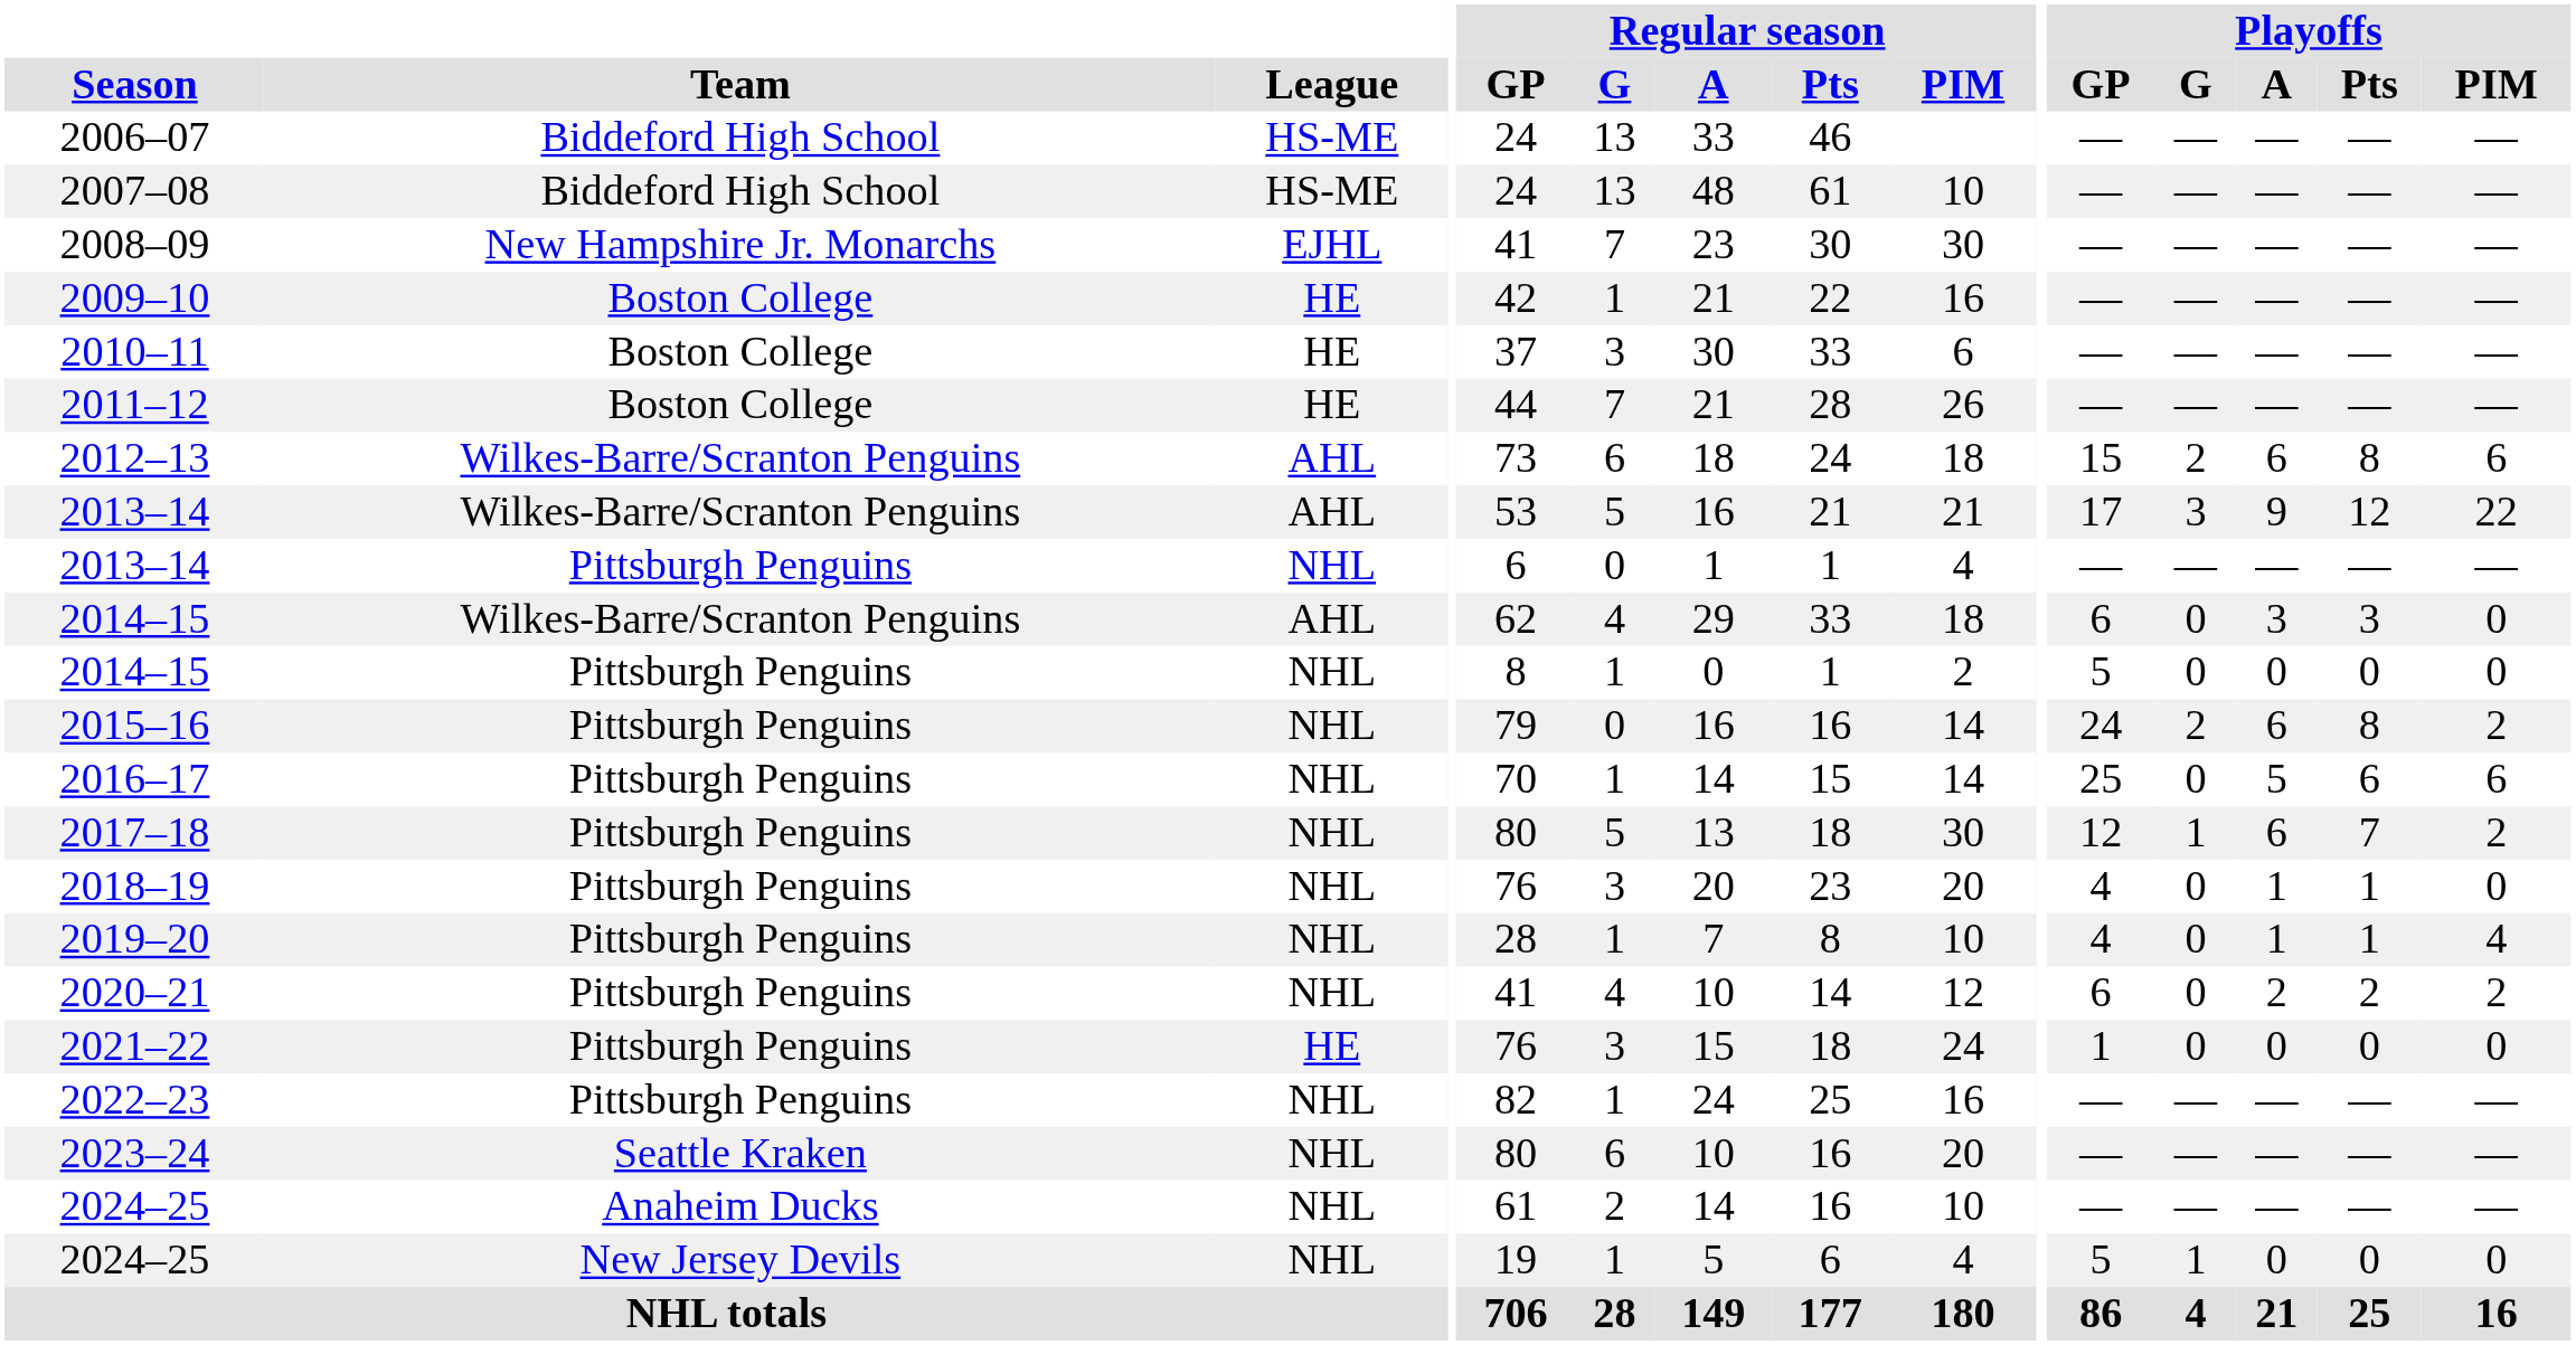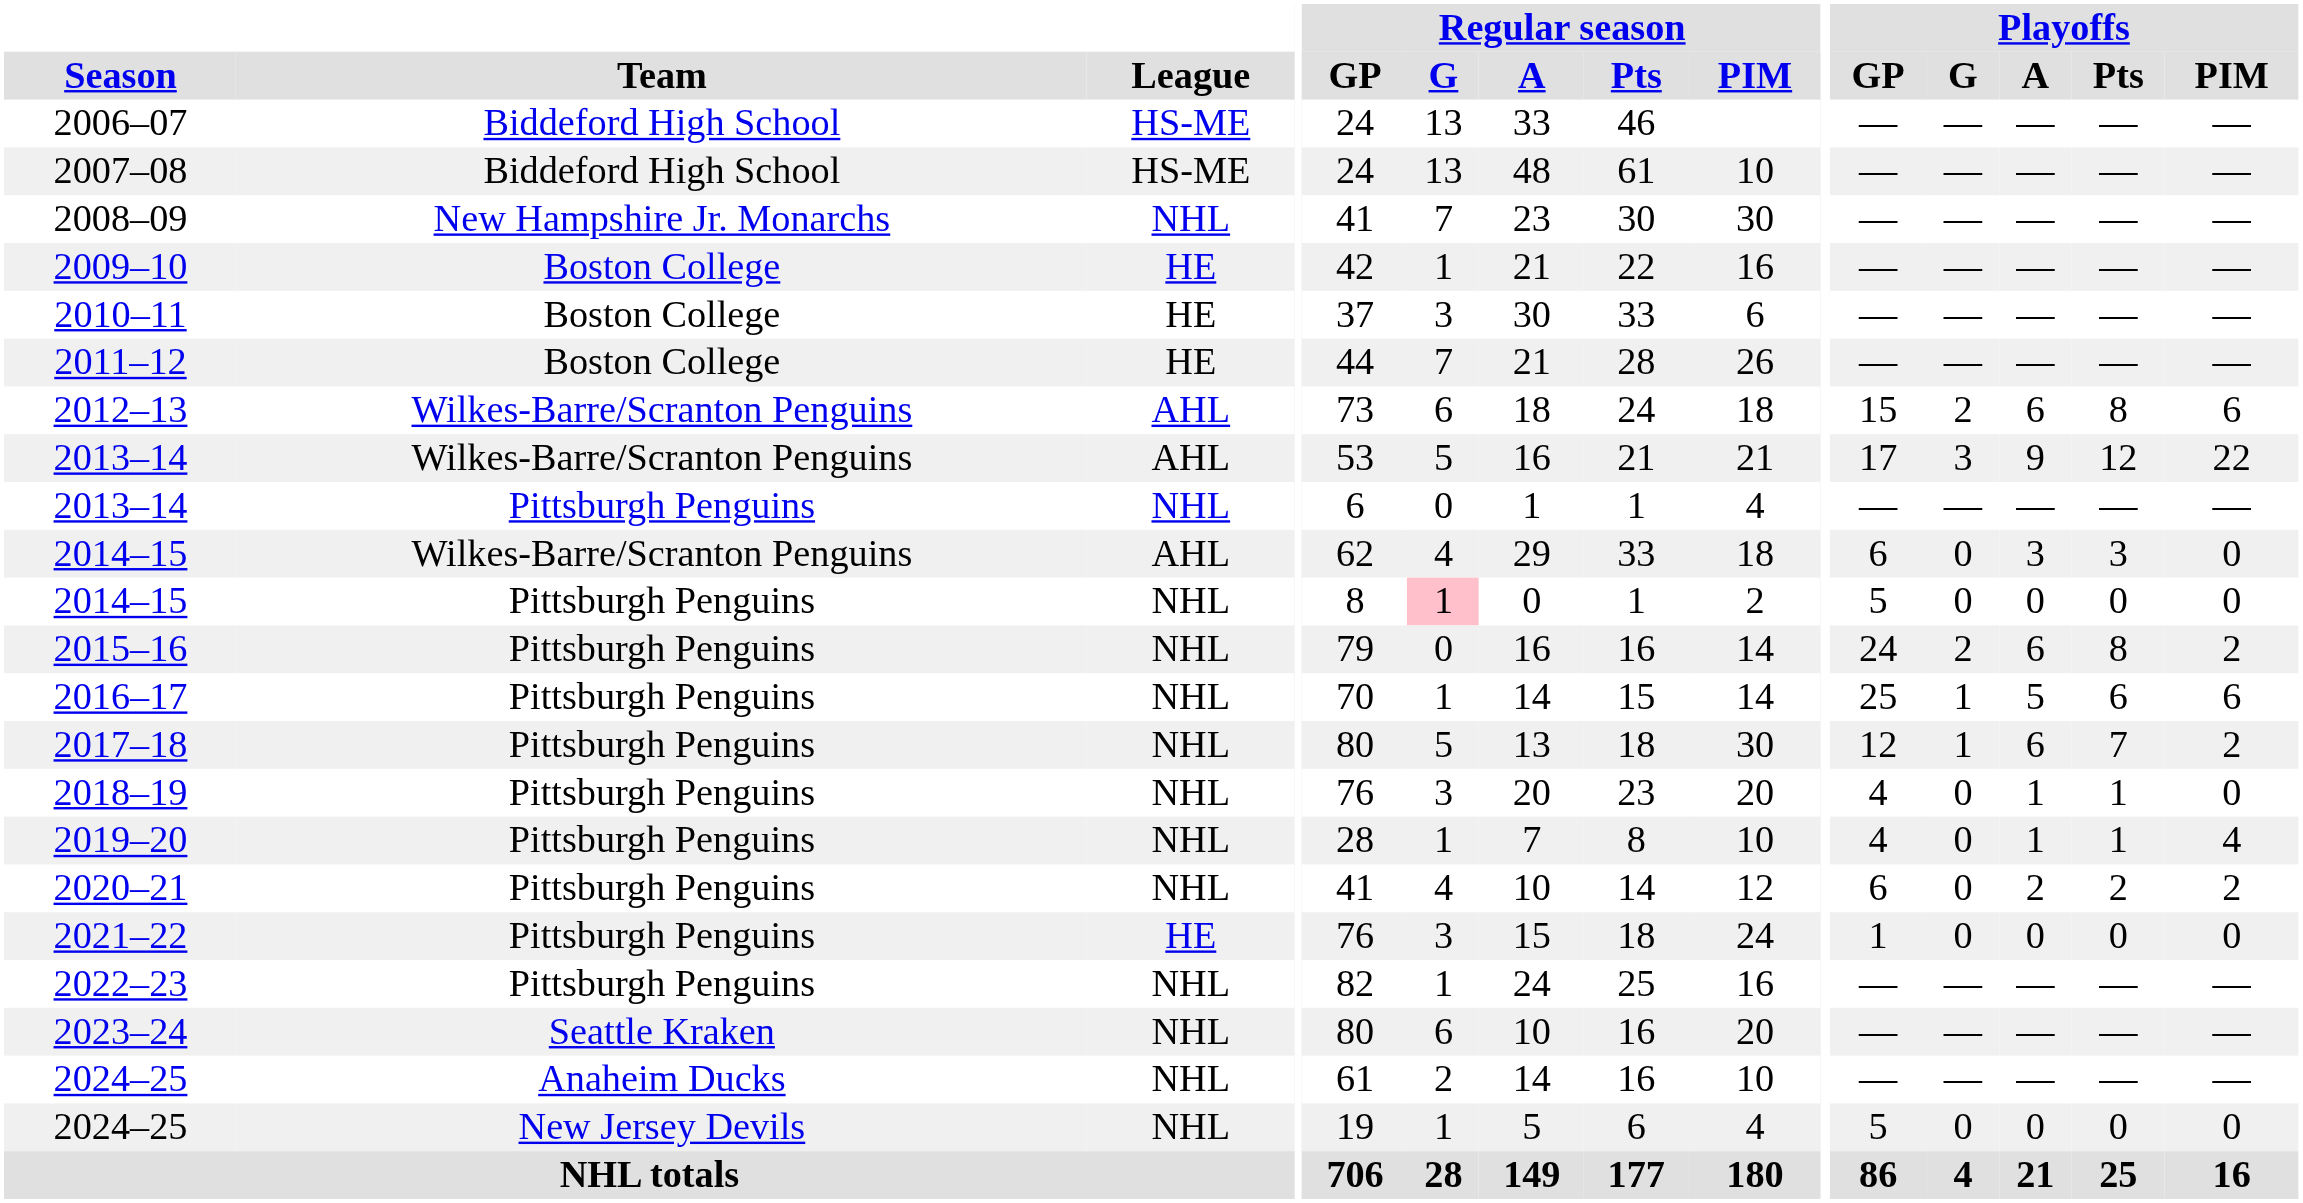 <table border="0" cellpadding="1" cellspacing="0" style="text-align:center; width:60em">
 <tr bgcolor="#e0e0e0">
 <th colspan="3" bgcolor="#ffffff"></th>
 <th rowspan="99" bgcolor="#ffffff"></th>
 <th colspan="5"><a href='#'>Regular season</a></th>
 <th rowspan="99" bgcolor="#ffffff"></th>
 <th colspan="5"><a href='#'>Playoffs</a></th>
 </tr>
 <tr bgcolor="#e0e0e0">
 <th><a href='#'>Season</a></th>
 <th>Team</th>
 <th>League</th>
 <th>GP</th>
 <th><a href='#'>G</a></th>
 <th><a href='#'>A</a></th>
 <th><a href='#'>Pts</a></th>
 <th><a href='#'>PIM</a></th>
 <th>GP</th>
 <th>G</th>
 <th>A</th>
 <th>Pts</th>
 <th>PIM</th>
 </tr>
 <tr>
 <td>2006–07</td>
 <td><a href='#'>Biddeford High School</a></td>
 <td><a href='#'>HS-ME</a></td>
 <td>24</td>
 <td>13</td>
 <td>33</td>
 <td>46</td>
 <td></td>
 <td>—</td>
 <td>—</td>
 <td>—</td>
 <td>—</td>
 <td>—</td>
 </tr>
 <tr bgcolor="f0f0f0">
 <td>2007–08</td>
 <td>Biddeford High School</td>
 <td>HS-ME</td>
 <td>24</td>
 <td>13</td>
 <td>48</td>
 <td>61</td>
 <td>10</td>
 <td>—</td>
 <td>—</td>
 <td>—</td>
 <td>—</td>
 <td>—</td>
 </tr>
 <tr>
 <td>2008–09</td>
 <td><a href='#'>New Hampshire Jr. Monarchs</a></td>
-<td><a href='#'>EJHL</a></td>
+<td><a href='#'>NHL</a></td>
 <td>41</td>
 <td>7</td>
 <td>23</td>
 <td>30</td>
 <td>30</td>
 <td>—</td>
 <td>—</td>
 <td>—</td>
 <td>—</td>
 <td>—</td>
 </tr>
 <tr bgcolor="f0f0f0">
 <td><a href='#'>2009–10</a></td>
 <td><a href='#'>Boston College</a></td>
 <td><a href='#'>HE</a></td>
 <td>42</td>
 <td>1</td>
 <td>21</td>
 <td>22</td>
 <td>16</td>
 <td>—</td>
 <td>—</td>
 <td>—</td>
 <td>—</td>
 <td>—</td>
 </tr>
 <tr>
 <td><a href='#'>2010–11</a></td>
 <td>Boston College</td>
 <td>HE</td>
 <td>37</td>
 <td>3</td>
 <td>30</td>
 <td>33</td>
 <td>6</td>
 <td>—</td>
 <td>—</td>
 <td>—</td>
 <td>—</td>
 <td>—</td>
 </tr>
 <tr bgcolor="f0f0f0">
 <td><a href='#'>2011–12</a></td>
 <td>Boston College</td>
 <td>HE</td>
 <td>44</td>
 <td>7</td>
 <td>21</td>
 <td>28</td>
 <td>26</td>
 <td>—</td>
 <td>—</td>
 <td>—</td>
 <td>—</td>
 <td>—</td>
 </tr>
 <tr>
 <td><a href='#'>2012–13</a></td>
 <td><a href='#'>Wilkes-Barre/Scranton Penguins</a></td>
 <td><a href='#'>AHL</a></td>
 <td>73</td>
 <td>6</td>
 <td>18</td>
 <td>24</td>
 <td>18</td>
 <td>15</td>
 <td>2</td>
 <td>6</td>
 <td>8</td>
 <td>6</td>
 </tr>
 <tr bgcolor="f0f0f0">
 <td><a href='#'>2013–14</a></td>
 <td>Wilkes-Barre/Scranton Penguins</td>
 <td>AHL</td>
 <td>53</td>
 <td>5</td>
 <td>16</td>
 <td>21</td>
 <td>21</td>
 <td>17</td>
 <td>3</td>
 <td>9</td>
 <td>12</td>
 <td>22</td>
 </tr>
 <tr>
 <td><a href='#'>2013–14</a></td>
 <td><a href='#'>Pittsburgh Penguins</a></td>
 <td><a href='#'>NHL</a></td>
 <td>6</td>
 <td>0</td>
 <td>1</td>
 <td>1</td>
 <td>4</td>
 <td>—</td>
 <td>—</td>
 <td>—</td>
 <td>—</td>
 <td>—</td>
 </tr>
 <tr bgcolor="f0f0f0">
 <td><a href='#'>2014–15</a></td>
 <td>Wilkes-Barre/Scranton Penguins</td>
 <td>AHL</td>
 <td>62</td>
 <td>4</td>
 <td>29</td>
 <td>33</td>
 <td>18</td>
 <td>6</td>
 <td>0</td>
 <td>3</td>
 <td>3</td>
 <td>0</td>
 </tr>
 <tr>
 <td><a href='#'>2014–15</a></td>
 <td>Pittsburgh Penguins</td>
 <td>NHL</td>
 <td>8</td>
-<td>1</td>
+<td style="background: pink;">1</td>
 <td>0</td>
 <td>1</td>
 <td>2</td>
 <td>5</td>
 <td>0</td>
 <td>0</td>
 <td>0</td>
 <td>0</td>
 </tr>
 <tr bgcolor="f0f0f0">
 <td><a href='#'>2015–16</a></td>
 <td>Pittsburgh Penguins</td>
 <td>NHL</td>
 <td>79</td>
 <td>0</td>
 <td>16</td>
 <td>16</td>
 <td>14</td>
 <td>24</td>
 <td>2</td>
 <td>6</td>
 <td>8</td>
 <td>2</td>
 </tr>
 <tr>
 <td><a href='#'>2016–17</a></td>
 <td>Pittsburgh Penguins</td>
 <td>NHL</td>
 <td>70</td>
 <td>1</td>
 <td>14</td>
 <td>15</td>
 <td>14</td>
 <td>25</td>
-<td>0</td>
+<td>1</td>
 <td>5</td>
 <td>6</td>
 <td>6</td>
 </tr>
 <tr bgcolor="f0f0f0">
 <td><a href='#'>2017–18</a></td>
 <td>Pittsburgh Penguins</td>
 <td>NHL</td>
 <td>80</td>
 <td>5</td>
 <td>13</td>
 <td>18</td>
 <td>30</td>
 <td>12</td>
 <td>1</td>
 <td>6</td>
 <td>7</td>
 <td>2</td>
 </tr>
 <tr>
 <td><a href='#'>2018–19</a></td>
 <td>Pittsburgh Penguins</td>
 <td>NHL</td>
 <td>76</td>
 <td>3</td>
 <td>20</td>
 <td>23</td>
 <td>20</td>
 <td>4</td>
 <td>0</td>
 <td>1</td>
 <td>1</td>
 <td>0</td>
 </tr>
 <tr bgcolor="f0f0f0">
 <td><a href='#'>2019–20</a></td>
 <td>Pittsburgh Penguins</td>
 <td>NHL</td>
 <td>28</td>
 <td>1</td>
 <td>7</td>
 <td>8</td>
 <td>10</td>
 <td>4</td>
 <td>0</td>
 <td>1</td>
 <td>1</td>
 <td>4</td>
 </tr>
 <tr>
 <td><a href='#'>2020–21</a></td>
 <td>Pittsburgh Penguins</td>
 <td>NHL</td>
 <td>41</td>
 <td>4</td>
 <td>10</td>
 <td>14</td>
 <td>12</td>
 <td>6</td>
 <td>0</td>
 <td>2</td>
 <td>2</td>
 <td>2</td>
 </tr>
 <tr bgcolor="f0f0f0">
 <td><a href='#'>2021–22</a></td>
 <td>Pittsburgh Penguins</td>
 <td><a href='#'>HE</a></td>
 <td>76</td>
 <td>3</td>
 <td>15</td>
 <td>18</td>
 <td>24</td>
 <td>1</td>
 <td>0</td>
 <td>0</td>
 <td>0</td>
 <td>0</td>
 </tr>
 <tr>
 <td><a href='#'>2022–23</a></td>
 <td>Pittsburgh Penguins</td>
 <td>NHL</td>
 <td>82</td>
 <td>1</td>
 <td>24</td>
 <td>25</td>
 <td>16</td>
 <td>—</td>
 <td>—</td>
 <td>—</td>
 <td>—</td>
 <td>—</td>
 </tr>
 <tr bgcolor="f0f0f0">
 <td><a href='#'>2023–24</a></td>
 <td><a href='#'>Seattle Kraken</a></td>
 <td>NHL</td>
 <td>80</td>
 <td>6</td>
 <td>10</td>
 <td>16</td>
 <td>20</td>
 <td>—</td>
 <td>—</td>
 <td>—</td>
 <td>—</td>
 <td>—</td>
 </tr>
 <tr>
 <td><a href='#'>2024–25</a></td>
 <td><a href='#'>Anaheim Ducks</a></td>
 <td>NHL</td>
 <td>61</td>
 <td>2</td>
 <td>14</td>
 <td>16</td>
 <td>10</td>
 <td>—</td>
 <td>—</td>
 <td>—</td>
 <td>—</td>
 <td>—</td>
 </tr>
 <tr bgcolor="f0f0f0">
 <td>2024–25</td>
 <td><a href='#'>New Jersey Devils</a></td>
 <td>NHL</td>
 <td>19</td>
 <td>1</td>
 <td>5</td>
 <td>6</td>
 <td>4</td>
 <td>5</td>
-<td>1</td>
+<td>0</td>
 <td>0</td>
 <td>0</td>
 <td>0</td>
 </tr>
 <tr bgcolor="#e0e0e0">
 <th colspan="3">NHL totals</th>
 <th>706</th>
 <th>28</th>
 <th>149</th>
 <th>177</th>
 <th>180</th>
 <th>86</th>
 <th>4</th>
 <th>21</th>
 <th>25</th>
 <th>16</th>
 </tr>
 </table>
